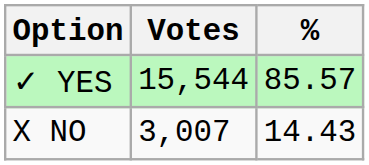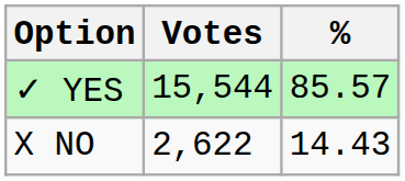 <table class="wikitable">
 <tr>
 <th>Option</th>
 <th>Votes</th>
 <th>%</th>
 </tr>
 <tr>
 <td style=background:#bbf8be>✓ YES</td>
 <td style=background:#bbf8be>15,544</td>
 <td style=background:#bbf8be>85.57</td>
 </tr>
 <tr>
 <td>X NO</td>
-<td>3,007</td>
+<td>2,622</td>
 <td>14.43</td>
 </tr>
 </table>
